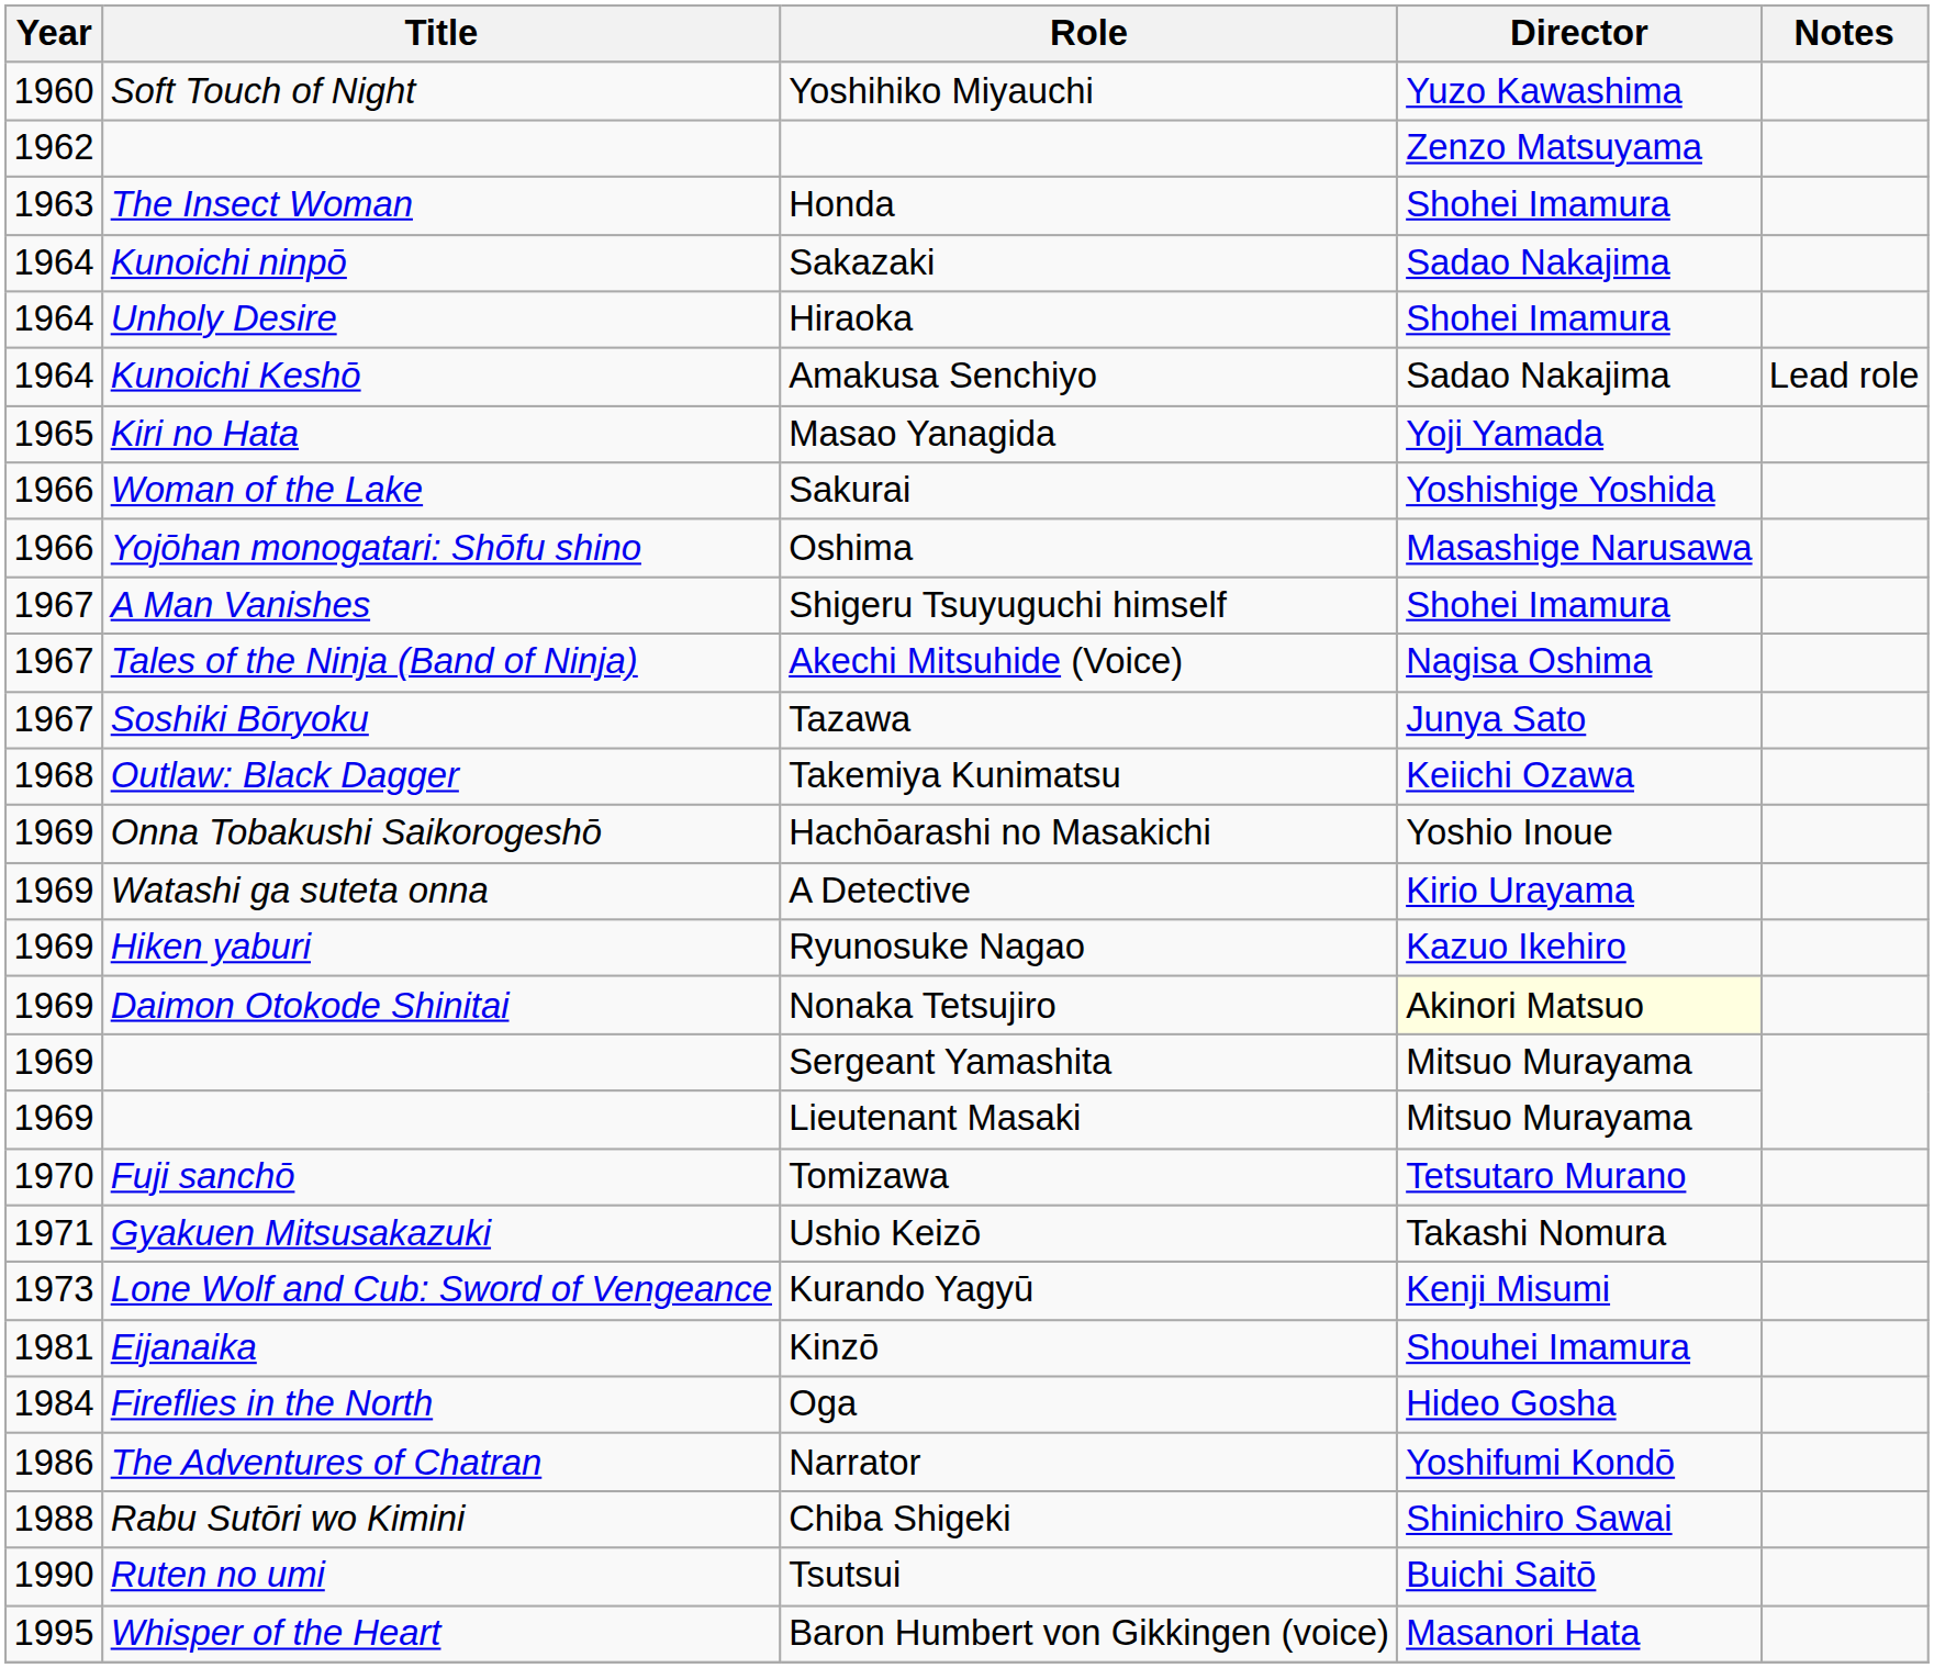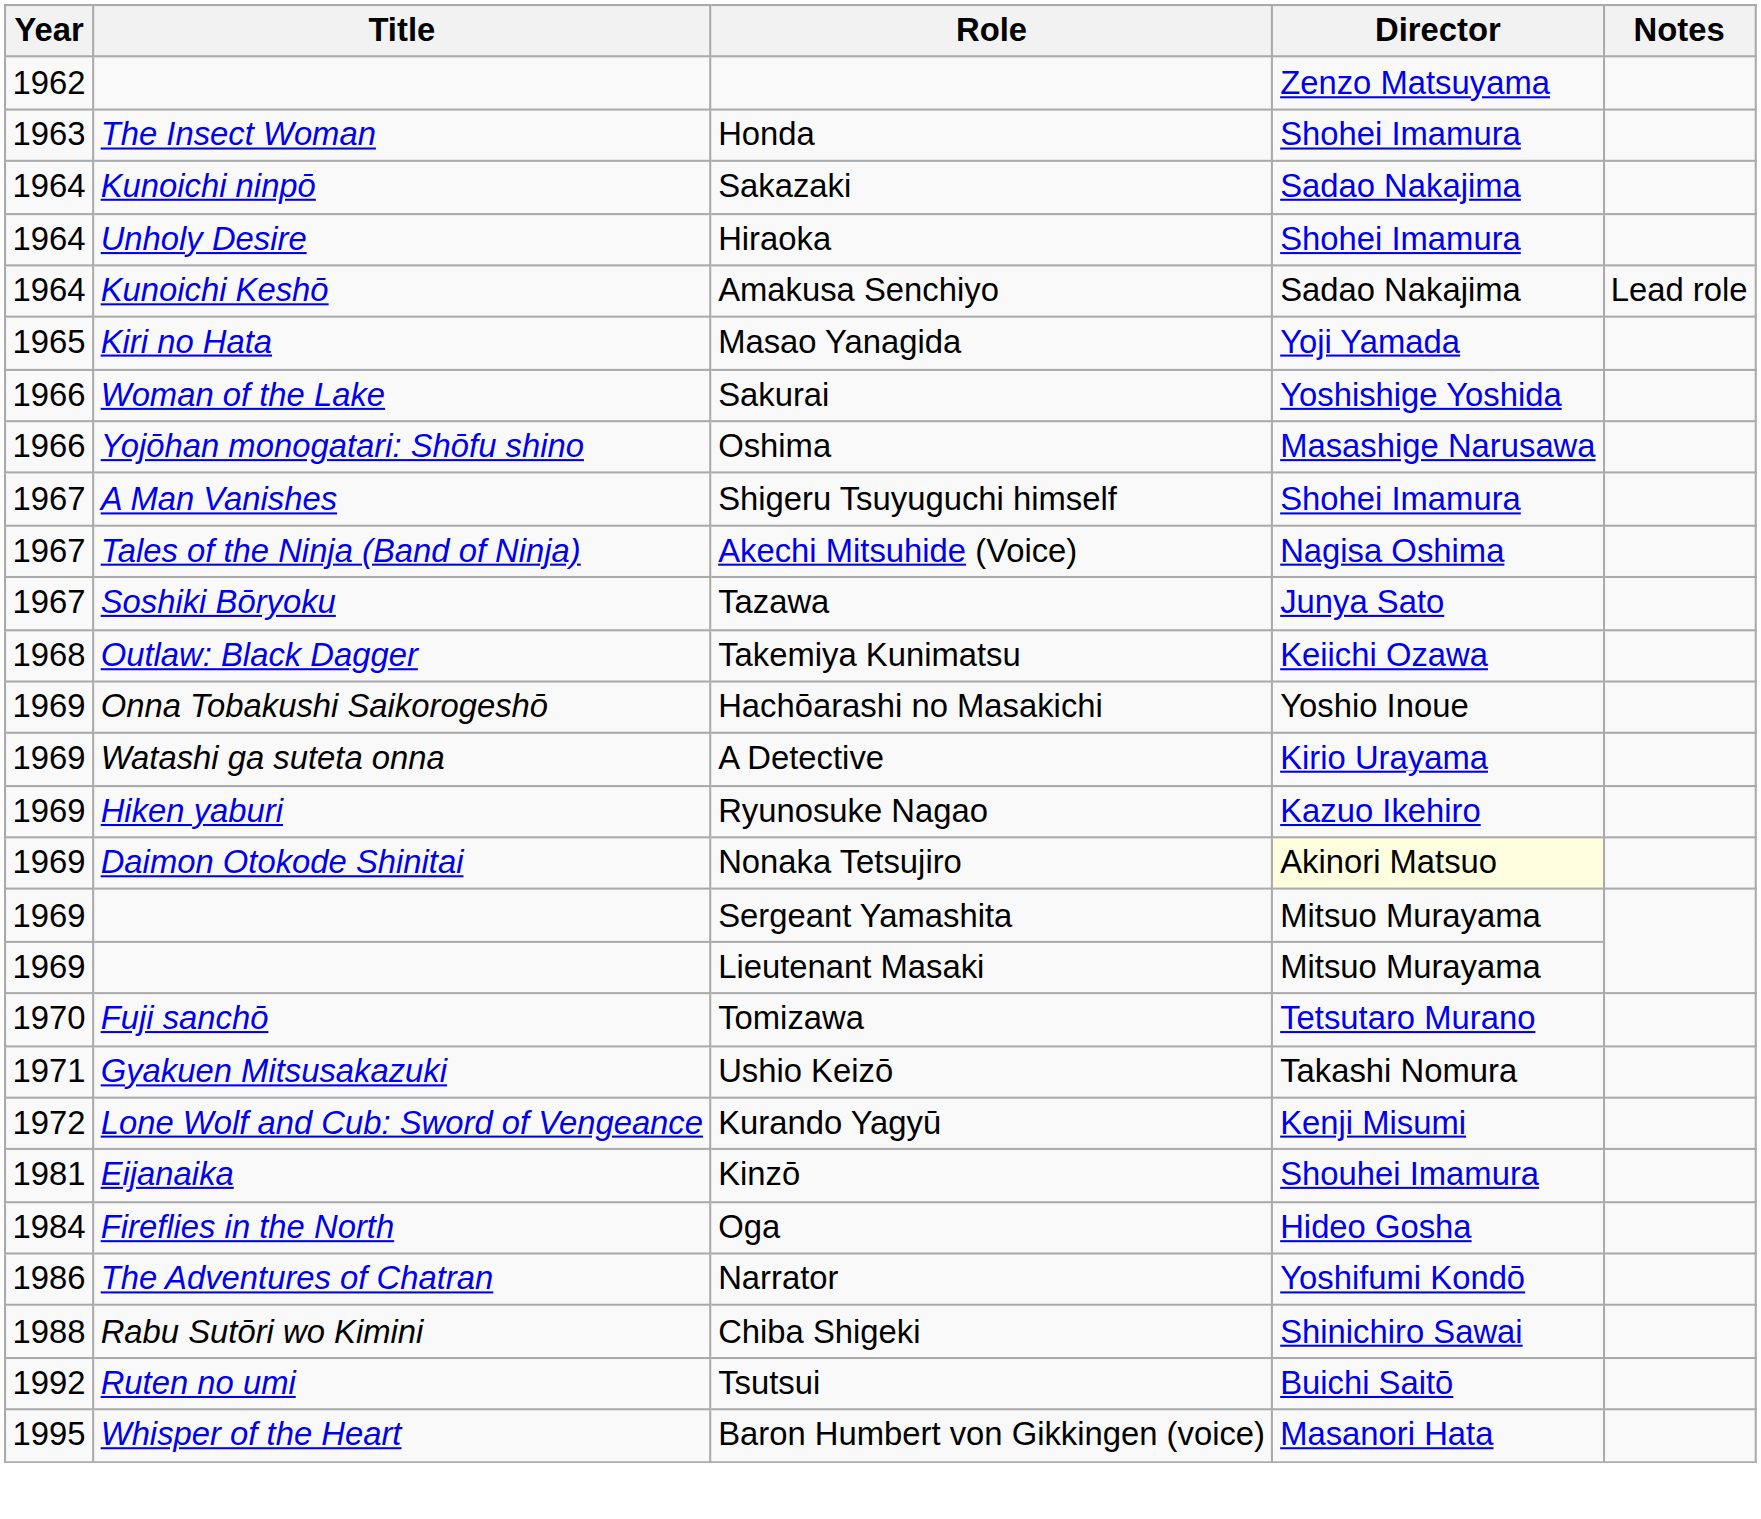 <table class="wikitable sortable">
 <tr>
 <th>Year</th>
 <th>Title</th>
 <th>Role</th>
 <th>Director</th>
 <th>Notes</th>
-</tr>
-<tr>
-<td>1960</td>
-<td><em> Soft Touch of Night</em></td>
-<td>Yoshihiko Miyauchi</td>
-<td><a href='#'>Yuzo Kawashima</a></td>
-<td></td>
 </tr>
 <tr>
 <td>1962</td>
 <td><em></em></td>
 <td></td>
 <td><a href='#'>Zenzo Matsuyama</a></td>
 <td></td>
 </tr>
 <tr>
 <td>1963</td>
 <td><em><a href='#'>The Insect Woman</a></em></td>
 <td>Honda</td>
 <td><a href='#'>Shohei Imamura</a></td>
 <td></td>
 </tr>
 <tr>
 <td>1964</td>
 <td><em><a href='#'>Kunoichi ninpō</a></em></td>
 <td>Sakazaki</td>
 <td><a href='#'>Sadao Nakajima</a></td>
 <td></td>
 </tr>
 <tr>
 <td>1964</td>
 <td><em><a href='#'>Unholy Desire</a></em></td>
 <td>Hiraoka</td>
 <td><a href='#'>Shohei Imamura</a></td>
 <td></td>
 </tr>
 <tr>
 <td>1964</td>
 <td><em><a href='#'>Kunoichi Keshō</a></em></td>
 <td>Amakusa Senchiyo</td>
 <td>Sadao Nakajima</td>
 <td>Lead role</td>
 </tr>
 <tr>
 <td>1965</td>
 <td><em><a href='#'>Kiri no Hata</a></em></td>
 <td>Masao Yanagida</td>
 <td><a href='#'>Yoji Yamada</a></td>
 <td></td>
 </tr>
 <tr>
 <td>1966</td>
 <td><em><a href='#'>Woman of the Lake</a></em></td>
 <td>Sakurai</td>
 <td><a href='#'>Yoshishige Yoshida</a></td>
 <td></td>
 </tr>
 <tr>
 <td>1966</td>
 <td><em><a href='#'>Yojōhan monogatari: Shōfu shino</a></em></td>
 <td>Oshima</td>
 <td><a href='#'>Masashige Narusawa</a></td>
 <td></td>
 </tr>
 <tr>
 <td>1967</td>
 <td><em><a href='#'>A Man Vanishes</a></em></td>
 <td>Shigeru Tsuyuguchi himself</td>
 <td><a href='#'>Shohei Imamura</a></td>
 <td></td>
 </tr>
 <tr>
 <td>1967</td>
 <td><em><a href='#'>Tales of the Ninja (Band of Ninja)</a></em></td>
 <td><a href='#'>Akechi Mitsuhide</a> (Voice)</td>
 <td><a href='#'>Nagisa Oshima</a></td>
 <td></td>
 </tr>
 <tr>
 <td>1967</td>
 <td><em><a href='#'>Soshiki Bōryoku</a></em></td>
 <td>Tazawa</td>
 <td><a href='#'>Junya Sato</a></td>
 <td></td>
 </tr>
 <tr>
 <td>1968</td>
 <td><em><a href='#'>Outlaw: Black Dagger</a></em></td>
 <td>Takemiya Kunimatsu</td>
 <td><a href='#'>Keiichi Ozawa</a></td>
 <td></td>
 </tr>
 <tr>
 <td>1969</td>
 <td><em>Onna Tobakushi Saikorogeshō</em></td>
 <td>Hachōarashi no Masakichi</td>
 <td>Yoshio Inoue</td>
 <td></td>
 </tr>
 <tr>
 <td>1969</td>
 <td><em>Watashi ga suteta onna</em></td>
 <td>A Detective</td>
 <td><a href='#'>Kirio Urayama</a></td>
 <td></td>
 </tr>
 <tr>
 <td>1969</td>
 <td><em><a href='#'>Hiken yaburi</a></em></td>
 <td>Ryunosuke Nagao</td>
 <td><a href='#'>Kazuo Ikehiro</a></td>
 <td></td>
 </tr>
 <tr>
 <td>1969</td>
 <td><em><a href='#'>Daimon Otokode Shinitai</a></em></td>
 <td>Nonaka Tetsujiro</td>
 <td style="background: lightyellow;">Akinori Matsuo</td>
 <td></td>
 </tr>
 <tr>
 <td>1969</td>
 <td><em></em></td>
 <td>Sergeant Yamashita</td>
 <td>Mitsuo Murayama</td>
 </tr>
 <tr>
 <td>1969</td>
 <td><em></em></td>
 <td>Lieutenant Masaki</td>
 <td>Mitsuo Murayama</td>
 </tr>
 <tr>
 <td>1970</td>
 <td><em><a href='#'>Fuji sanchō</a></em></td>
 <td>Tomizawa</td>
 <td><a href='#'>Tetsutaro Murano</a></td>
 <td></td>
 </tr>
 <tr>
 <td>1971</td>
 <td><em><a href='#'>Gyakuen Mitsusakazuki</a></em></td>
 <td>Ushio Keizō</td>
 <td>Takashi Nomura</td>
 <td></td>
 </tr>
 <tr>
-<td>1973</td>
+<td>1972</td>
 <td><em><a href='#'>Lone Wolf and Cub: Sword of Vengeance</a></em></td>
 <td>Kurando Yagyū</td>
 <td><a href='#'>Kenji Misumi</a></td>
 <td></td>
 </tr>
 <tr>
 <td>1981</td>
 <td><em><a href='#'>Eijanaika</a></em></td>
 <td>Kinzō</td>
 <td><a href='#'>Shouhei Imamura</a></td>
 <td></td>
 </tr>
 <tr>
 <td>1984</td>
 <td><em><a href='#'>Fireflies in the North</a></em></td>
 <td>Oga</td>
 <td><a href='#'>Hideo Gosha</a></td>
 <td></td>
 </tr>
 <tr>
 <td>1986</td>
 <td><em><a href='#'>The Adventures of Chatran</a></em></td>
 <td>Narrator</td>
 <td><a href='#'>Yoshifumi Kondō</a></td>
 <td></td>
 </tr>
 <tr>
 <td>1988</td>
 <td><em>Rabu Sutōri wo Kimini</em></td>
 <td>Chiba Shigeki</td>
 <td><a href='#'>Shinichiro Sawai</a></td>
 <td></td>
 </tr>
 <tr>
-<td>1990</td>
+<td>1992</td>
 <td><em><a href='#'>Ruten no umi</a></em></td>
 <td>Tsutsui</td>
 <td><a href='#'>Buichi Saitō</a></td>
 <td></td>
 </tr>
 <tr>
 <td>1995</td>
 <td><em><a href='#'>Whisper of the Heart</a></em></td>
 <td>Baron Humbert von Gikkingen (voice)</td>
 <td><a href='#'>Masanori Hata</a></td>
 <td></td>
 </tr>
 <tr>
 </tr>
 </table>
